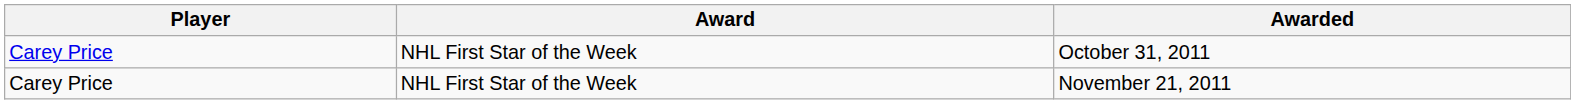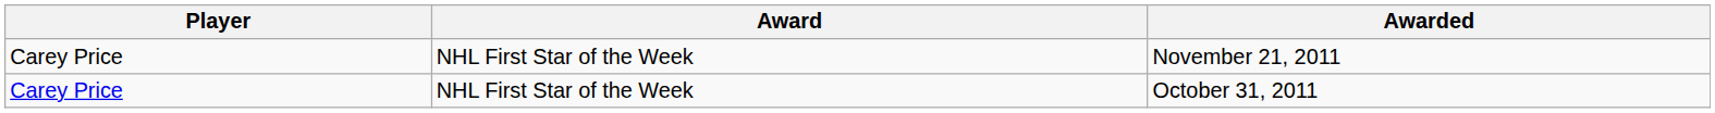 <table class="wikitable" style="width:100%;">
 <tr>
 <th style="width:25%;">Player</th>
 <th style="width:42%;">Award</th>
 <th style="width:33%;" data-sort-type="date">Awarded</th>
 </tr>
 <tr>
+<td>Carey Price</td>
+<td>NHL First Star of the Week</td>
+<td>November 21, 2011</td>
+</tr>
+<tr>
 <td><a href='#'>Carey Price</a></td>
 <td>NHL First Star of the Week</td>
 <td>October 31, 2011</td>
 </tr>
-<tr>
-<td>Carey Price</td>
-<td>NHL First Star of the Week</td>
-<td>November 21, 2011</td>
-</tr>
 </table>
